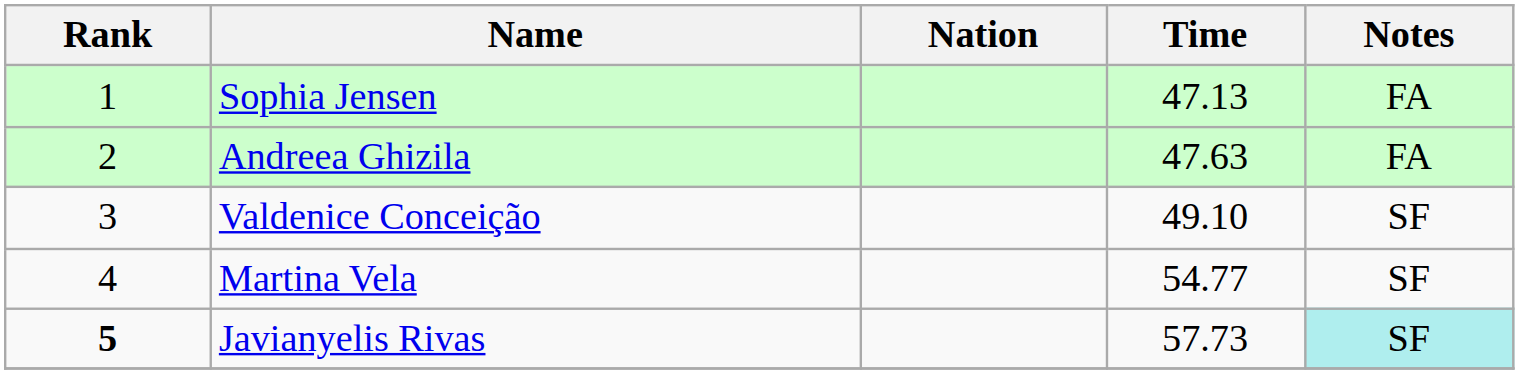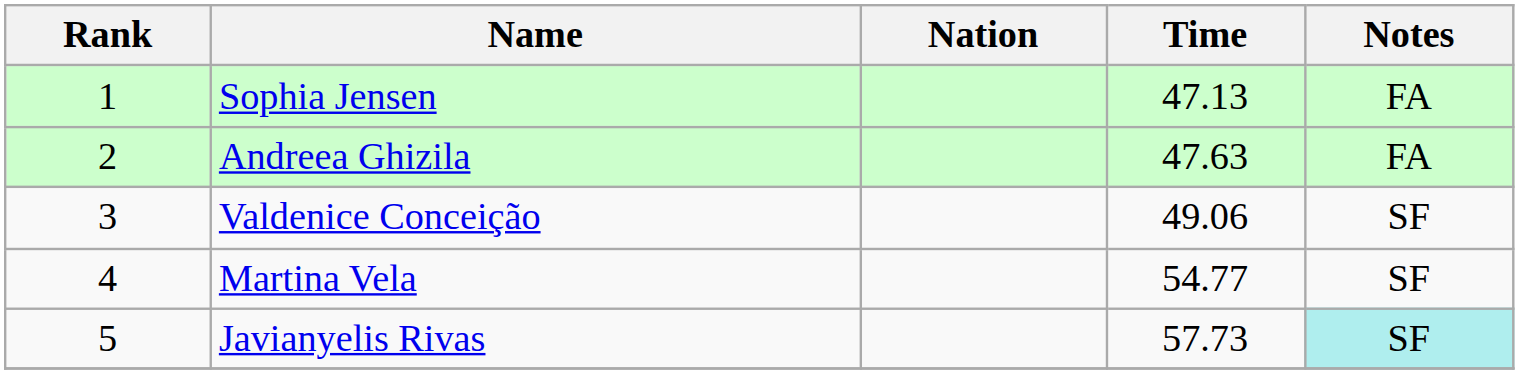 <table class="wikitable sortable" style="text-align:center" width=50%>
 <tr>
 <th>Rank</th>
 <th>Name</th>
 <th>Nation</th>
 <th>Time</th>
 <th>Notes</th>
 </tr>
 <tr bgcolor=ccffcc>
 <td>1</td>
 <td align=left><a href='#'>Sophia Jensen</a></td>
 <td align=left></td>
 <td>47.13</td>
 <td>FA</td>
 </tr>
 <tr bgcolor=ccffcc>
 <td>2</td>
 <td align=left><a href='#'>Andreea Ghizila</a></td>
 <td align=left></td>
 <td>47.63</td>
 <td>FA</td>
 </tr>
 <tr>
 <td>3</td>
 <td align=left><a href='#'>Valdenice Conceição</a></td>
 <td align=left></td>
-<td>49.10</td>
+<td>49.06</td>
 <td>SF</td>
 </tr>
 <tr>
 <td>4</td>
 <td align=left><a href='#'>Martina Vela</a></td>
 <td align=left></td>
 <td>54.77</td>
 <td>SF</td>
 </tr>
 <tr>
-<td><strong>5</strong></td>
+<td>5</td>
 <td align=left><a href='#'>Javianyelis Rivas</a></td>
 <td align=left></td>
 <td>57.73</td>
 <td style="background: paleturquoise;">SF</td>
 </tr>
 <tr>
 </tr>
 </table>
